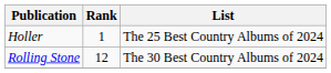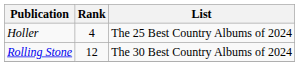 <table class="wikitable plainrowheaders sortable">
 <tr>
 <th>Publication</th>
 <th data-sort-type="number">Rank</th>
 <th scope="col" class="unsortable">List</th>
 </tr>
 <tr>
 <td><em>Holler</em></td>
-<td align=center>1</td>
+<td align=center>4</td>
 <td>The 25 Best Country Albums of 2024</td>
 </tr>
 <tr>
 <td><em><a href='#'>Rolling Stone</a></em></td>
 <td align=center>12</td>
 <td>The 30 Best Country Albums of 2024</td>
 </tr>
 <tr>
 </tr>
 </table>
